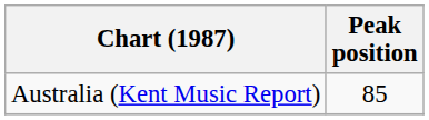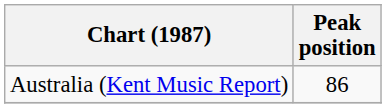 <table class="wikitable sortable">
 <tr>
 <th>Chart (1987)</th>
 <th>Peak<br>position</th>
 </tr>
 <tr>
 <td>Australia (<a href='#'>Kent Music Report</a>)</td>
-<td style="text-align:center;">85</td>
+<td style="text-align:center;">86</td>
 </tr>
 <tr>
 </tr>
 <tr>
 </tr>
 </table>
